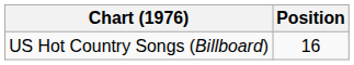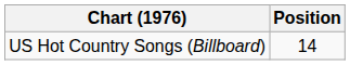 <table class="wikitable">
 <tr>
 <th>Chart (1976)</th>
 <th>Position</th>
 </tr>
 <tr>
 <td>US Hot Country Songs (<em>Billboard</em>)</td>
-<td align="center">16</td>
+<td align="center">14</td>
 </tr>
 </table>
